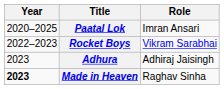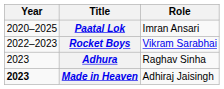 <table class="wikitable sortable plainrowheaders">
 <tr style="text-align:center;">
 <th scope="col">Year</th>
 <th scope="col">Title</th>
 <th scope="col">Role</th>
 </tr>
 <tr>
 <td>2020–2025</td>
 <th scope="row"><em><a href='#'>Paatal Lok</a></em></th>
 <td>Imran Ansari</td>
 </tr>
 <tr>
 <td>2022–2023</td>
 <th scope="row"><em><a href='#'>Rocket Boys</a></em></th>
 <td><a href='#'>Vikram Sarabhai</a></td>
 </tr>
 <tr>
 <td>2023</td>
 <th scope="row"><em><a href='#'>Adhura</a></em></th>
-<td>Adhiraj Jaisingh</td>
+<td>Raghav Sinha</td>
 </tr>
 <tr>
 <td><strong>2023</strong></td>
 <th scope="row"><em><a href='#'>Made in Heaven</a></em></th>
-<td>Raghav Sinha</td>
+<td>Adhiraj Jaisingh</td>
 </tr>
 </table>
